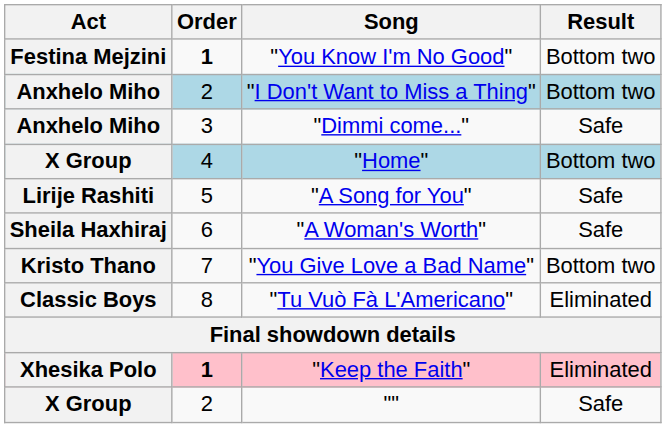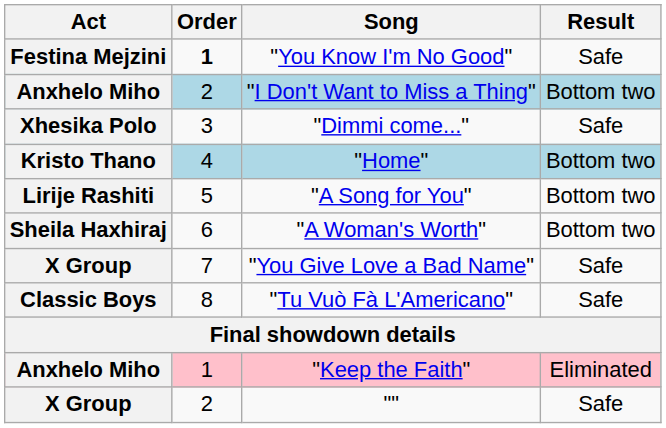 <table class="wikitable plainrowheaders" style="text-align:center;">
 <tr>
 <th scope="col">Act</th>
 <th scope="col">Order</th>
 <th scope="col">Song</th>
 <th scope="col">Result</th>
 </tr>
 <tr>
 <th scope="row">Festina Mejzini</th>
 <td><strong>1</strong></td>
 <td>"<a href='#'>You Know I'm No Good</a>"</td>
-<td>Bottom two</td>
+<td>Safe</td>
 </tr>
 <tr style="background:lightblue;">
 <th scope="row">Anxhelo Miho</th>
 <td>2</td>
 <td>"<a href='#'>I Don't Want to Miss a Thing</a>"</td>
 <td>Bottom two</td>
 </tr>
 <tr>
-<th scope="row">Anxhelo Miho</th>
+<th scope="row">Xhesika Polo</th>
 <td>3</td>
 <td>"<a href='#'>Dimmi come...</a>"</td>
 <td>Safe</td>
 </tr>
 <tr style="background:lightblue;">
-<th scope="row">X Group</th>
+<th scope="row">Kristo Thano</th>
 <td>4</td>
 <td>"<a href='#'>Home</a>"</td>
 <td>Bottom two</td>
 </tr>
 <tr>
 <th scope="row">Lirije Rashiti</th>
 <td>5</td>
 <td>"<a href='#'>A Song for You</a>"</td>
-<td>Safe</td>
+<td>Bottom two</td>
 </tr>
 <tr>
 <th scope="row">Sheila Haxhiraj</th>
 <td>6</td>
 <td>"<a href='#'>A Woman's Worth</a>"</td>
-<td>Safe</td>
+<td>Bottom two</td>
 </tr>
 <tr>
-<th scope="row">Kristo Thano</th>
+<th scope="row">X Group</th>
 <td>7</td>
 <td>"<a href='#'>You Give Love a Bad Name</a>"</td>
-<td>Bottom two</td>
+<td>Safe</td>
 </tr>
 <tr>
 <th scope="row">Classic Boys</th>
 <td>8</td>
 <td>"<a href='#'>Tu Vuò Fà L'Americano</a>"</td>
-<td>Eliminated</td>
+<td>Safe</td>
 </tr>
 <tr>
 <th colspan="5">Final showdown details</th>
 </tr>
 <tr style="background:pink;">
-<th scope="row">Xhesika Polo</th>
-<td><strong>1</strong></td>
+<th scope="row">Anxhelo Miho</th>
+<td>1</td>
 <td>"<a href='#'>Keep the Faith</a>"</td>
 <td>Eliminated</td>
 </tr>
 <tr>
 <th scope="row">X Group</th>
 <td>2</td>
 <td>""</td>
 <td>Safe</td>
 </tr>
 </table>
